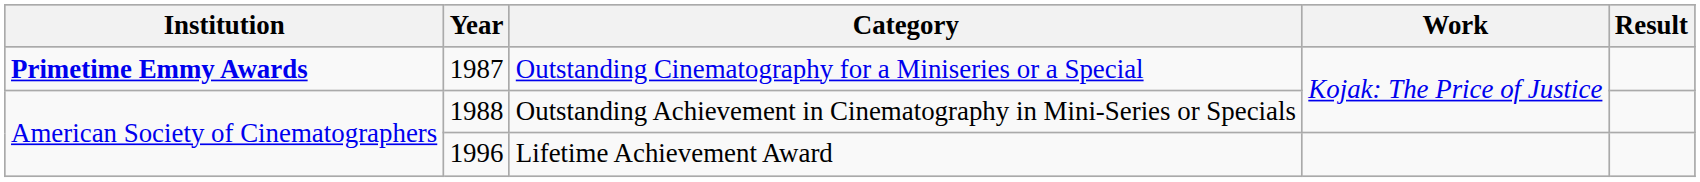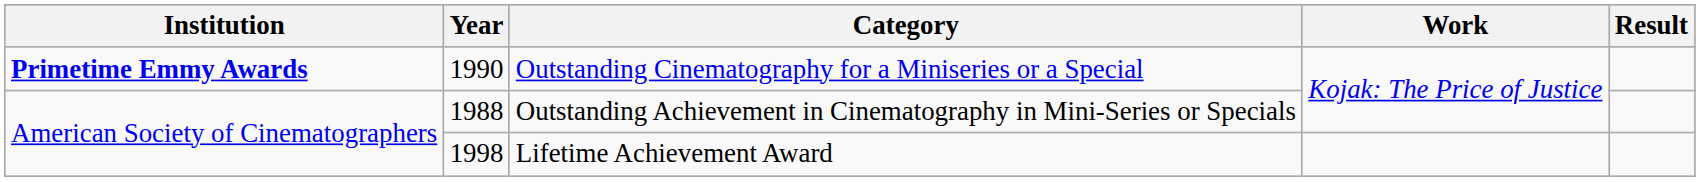 <table class="wikitable sortable">
 <tr>
 <th>Institution</th>
 <th>Year</th>
 <th>Category</th>
 <th>Work</th>
 <th>Result</th>
 </tr>
 <tr>
 <td><strong><a href='#'>Primetime Emmy Awards</a></strong></td>
-<td>1987</td>
+<td>1990</td>
 <td><a href='#'>Outstanding Cinematography for a Miniseries or a Special</a></td>
 <td rowspan="2"><em><a href='#'>Kojak: The Price of Justice</a></em></td>
 <td></td>
 </tr>
 <tr>
 <td rowspan="2"><a href='#'>American Society of Cinematographers</a></td>
 <td>1988</td>
 <td>Outstanding Achievement in Cinematography in Mini-Series or Specials</td>
 <td></td>
 </tr>
 <tr>
-<td>1996</td>
+<td>1998</td>
 <td>Lifetime Achievement Award</td>
 <td></td>
 <td></td>
 </tr>
 </table>
